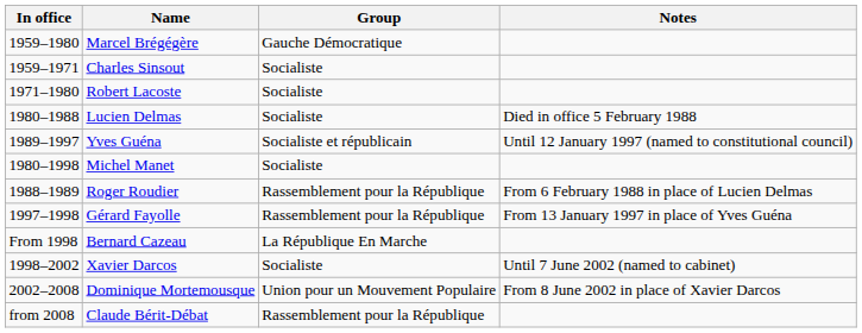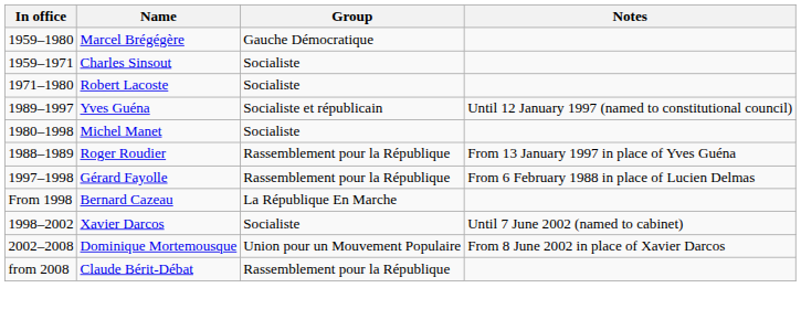 <table class="wikitable sortable">
 <tr>
 <th>In office</th>
 <th>Name</th>
 <th>Group</th>
 <th>Notes</th>
 </tr>
 <tr>
 <td>1959–1980</td>
 <td><a href='#'>Marcel Brégégère</a></td>
 <td>Gauche Démocratique</td>
 <td></td>
 </tr>
 <tr>
 <td>1959–1971</td>
 <td><a href='#'>Charles Sinsout</a></td>
 <td>Socialiste</td>
 <td></td>
 </tr>
 <tr>
 <td>1971–1980</td>
 <td><a href='#'>Robert Lacoste</a></td>
 <td>Socialiste</td>
 <td></td>
 </tr>
 <tr>
-<td>1980–1988</td>
-<td><a href='#'>Lucien Delmas</a></td>
-<td>Socialiste</td>
-<td>Died in office 5 February 1988</td>
-</tr>
-<tr>
 <td>1989–1997</td>
 <td><a href='#'>Yves Guéna</a></td>
 <td>Socialiste et républicain</td>
 <td>Until 12 January 1997 (named to constitutional council)</td>
 </tr>
 <tr>
 <td>1980–1998</td>
 <td><a href='#'>Michel Manet</a></td>
 <td>Socialiste</td>
 <td></td>
 </tr>
 <tr>
 <td>1988–1989</td>
 <td><a href='#'>Roger Roudier</a></td>
 <td>Rassemblement pour la République</td>
-<td>From 6 February 1988 in place of Lucien Delmas</td>
+<td>From 13 January 1997 in place of Yves Guéna</td>
 </tr>
 <tr>
 <td>1997–1998</td>
 <td><a href='#'>Gérard Fayolle</a></td>
 <td>Rassemblement pour la République</td>
-<td>From 13 January 1997 in place of Yves Guéna</td>
+<td>From 6 February 1988 in place of Lucien Delmas</td>
 </tr>
 <tr>
 <td>From 1998</td>
 <td><a href='#'>Bernard Cazeau</a></td>
 <td>La République En Marche</td>
 <td></td>
 </tr>
 <tr>
 <td>1998–2002</td>
 <td><a href='#'>Xavier Darcos</a></td>
 <td>Socialiste</td>
 <td>Until 7 June 2002 (named to cabinet)</td>
 </tr>
 <tr>
 <td>2002–2008</td>
 <td><a href='#'>Dominique Mortemousque</a></td>
 <td>Union pour un Mouvement Populaire</td>
 <td>From 8 June 2002 in place of Xavier Darcos</td>
 </tr>
 <tr>
 <td>from 2008</td>
 <td><a href='#'>Claude Bérit-Débat</a></td>
 <td>Rassemblement pour la République</td>
 <td></td>
 </tr>
 </table>
